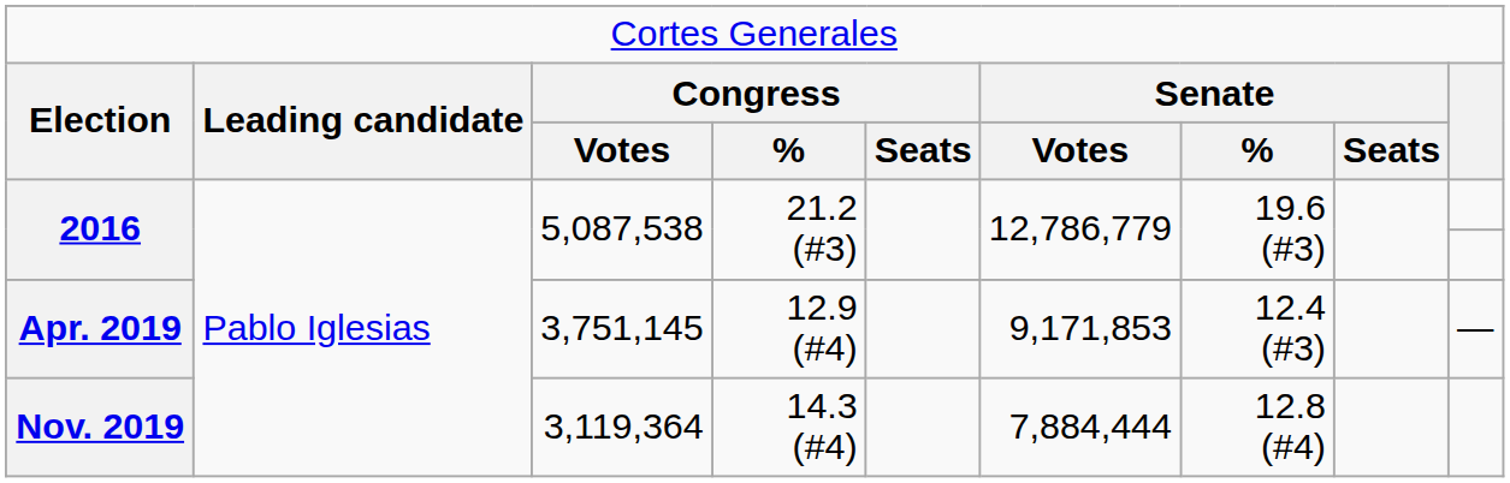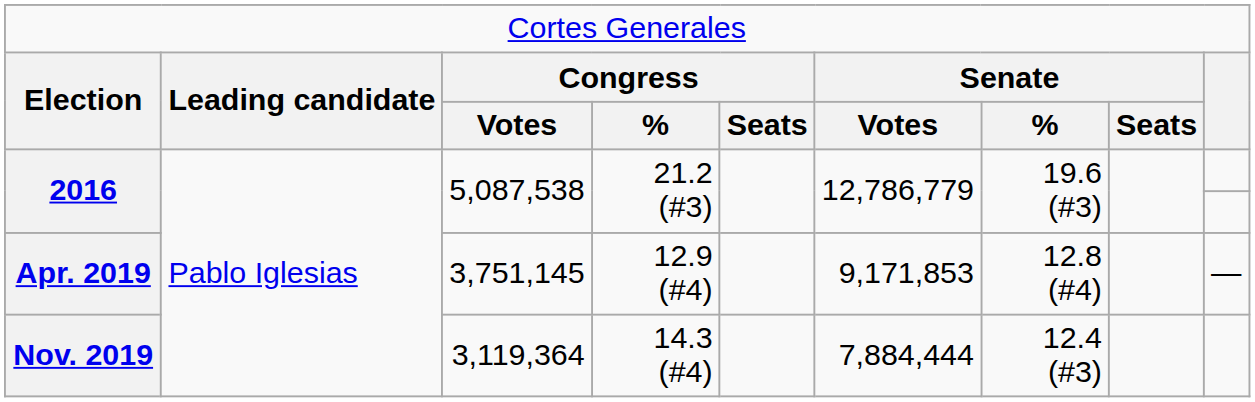 <table class="wikitable" style="text-align:right;">
 <tr>
 <td colspan="9" align="center"><a href='#'>Cortes Generales</a></td>
 </tr>
 <tr>
 <th rowspan="2" style="width:75px;">Election</th>
 <th rowspan="2">Leading candidate</th>
 <th colspan="3">Congress</th>
 <th colspan="3">Senate</th>
 <th rowspan="2"></th>
 </tr>
 <tr>
 <th style="width:70px;">Votes</th>
 <th style="width:60px;">%</th>
 <th>Seats</th>
 <th style="width:70px;">Votes</th>
 <th style="width:60px;">%</th>
 <th>Seats</th>
 </tr>
 <tr>
 <th rowspan="2"><a href='#'>2016</a></th>
 <td rowspan="4" style="text-align:left;"><a href='#'>Pablo Iglesias</a></td>
 <td rowspan="2">5,087,538</td>
 <td rowspan="2">21.2 (#3)</td>
 <td rowspan="2"></td>
 <td rowspan="2">12,786,779</td>
 <td rowspan="2">19.6 (#3)</td>
 <td rowspan="2"></td>
 <td></td>
 </tr>
 <tr>
 <td></td>
 </tr>
 <tr>
 <th><a href='#'>Apr. 2019</a></th>
 <td>3,751,145</td>
 <td>12.9 (#4)</td>
 <td></td>
 <td>9,171,853</td>
-<td>12.4 (#3)</td>
+<td>12.8 (#4)</td>
 <td></td>
 <td style="text-align:center;">—</td>
 </tr>
 <tr>
 <th><a href='#'>Nov. 2019</a></th>
 <td>3,119,364</td>
 <td>14.3 (#4)</td>
 <td></td>
 <td>7,884,444</td>
-<td>12.8 (#4)</td>
+<td>12.4 (#3)</td>
 <td></td>
 <td></td>
 </tr>
 </table>
